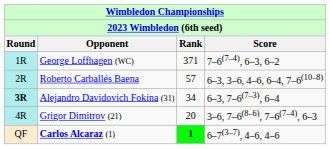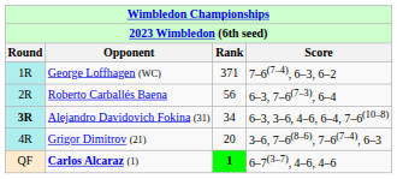 <table class="wikitable nowrap">
 <tr>
 <th colspan=4 style="background:#cfc;"><a href='#'>Wimbledon Championships</a></th>
 </tr>
 <tr>
 <th colspan=4 style="background:#cfc;"><a href='#'>2023 Wimbledon</a> (6th seed)</th>
 </tr>
 <tr>
 <th>Round</th>
 <th>Opponent</th>
 <th>Rank</th>
 <th>Score</th>
 </tr>
 <tr>
 <td align="center" style="background:#afeeee;">1R</td>
 <td> <a href='#'>George Loffhagen</a> <small>(WC)</small></td>
 <td align="center">371</td>
 <td>7–6<sup>(7–4)</sup>, 6–3, 6–2</td>
 </tr>
 <tr>
 <td align="center" style="background:#afeeee;">2R</td>
 <td> <a href='#'>Roberto Carballés Baena</a></td>
-<td align="center">57</td>
-<td>6–3, 3–6, 4–6, 6–4, 7–6<sup>(10–8)</sup></td>
+<td align="center">56</td>
+<td>6–3, 7–6<sup>(7–3)</sup>, 6–4</td>
 </tr>
 <tr>
 <td align="center" style="background:#afeeee;"><strong>3R</strong></td>
 <td> <a href='#'>Alejandro Davidovich Fokina</a> <small>(31)</small></td>
 <td align="center">34</td>
-<td>6–3, 7–6<sup>(7–3)</sup>, 6–4</td>
+<td>6–3, 3–6, 4–6, 6–4, 7–6<sup>(10–8)</sup></td>
 </tr>
 <tr>
 <td align="center" style="background:#afeeee;">4R</td>
 <td> <a href='#'>Grigor Dimitrov</a> <small>(21)</small></td>
 <td align="center">20</td>
 <td>3–6, 7–6<sup>(8–6)</sup>, 7–6<sup>(7–4)</sup>, 6–3</td>
 </tr>
 <tr>
 <td align="center" style="background:#ffebcd;">QF</td>
 <td><strong> <a href='#'>Carlos Alcaraz</a></strong> <small>(1)</small></td>
 <td bgcolor=lime align="center"><strong>1</strong></td>
 <td>6–7<sup>(3–7)</sup>, 4–6, 4–6</td>
 </tr>
 </table>
